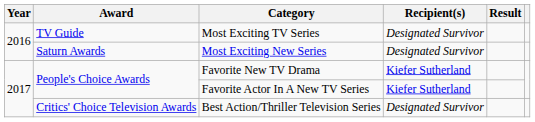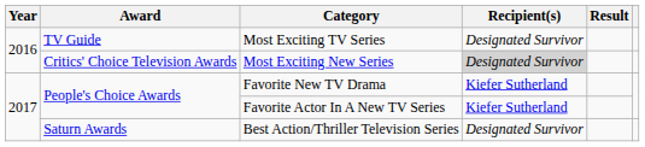 <table class="wikitable sortable plainrowheaders">
 <tr>
 <th>Year</th>
 <th>Award</th>
 <th>Category</th>
 <th>Recipient(s)</th>
 <th>Result</th>
 <th scope="col" class="unsortable"></th>
 </tr>
 <tr>
 <td rowspan="2">2016</td>
 <td><a href='#'>TV Guide</a></td>
 <td>Most Exciting TV Series</td>
 <td><em>Designated Survivor</em></td>
 <td></td>
 <td></td>
 </tr>
 <tr>
-<td><a href='#'>Saturn Awards</a></td>
+<td><a href='#'>Critics' Choice Television Awards</a></td>
 <td><a href='#'>Most Exciting New Series</a></td>
-<td><em>Designated Survivor</em></td>
+<td style="background: lightgrey;"><em>Designated Survivor</em></td>
 <td></td>
 <td></td>
 </tr>
 <tr>
 <td rowspan="3">2017</td>
 <td rowspan="2"><a href='#'>People's Choice Awards</a></td>
 <td>Favorite New TV Drama</td>
 <td><a href='#'>Kiefer Sutherland</a></td>
 <td></td>
 <td rowspan="2"></td>
 </tr>
 <tr>
 <td>Favorite Actor In A New TV Series</td>
 <td><a href='#'>Kiefer Sutherland</a></td>
 <td></td>
 </tr>
 <tr>
-<td><a href='#'>Critics' Choice Television Awards</a></td>
+<td><a href='#'>Saturn Awards</a></td>
 <td>Best Action/Thriller Television Series</td>
 <td><em>Designated Survivor</em></td>
 <td></td>
 <td></td>
 </tr>
 </table>
